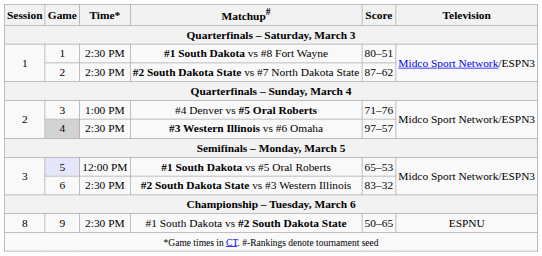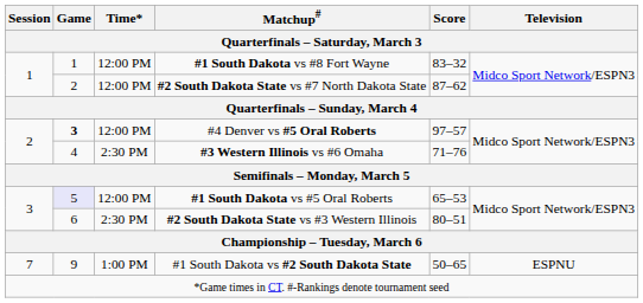 <table class="wikitable" style="font-size: 95%;text-align:center">
 <tr>
 <th>Session</th>
 <th>Game</th>
 <th>Time*</th>
 <th>Matchup<sup>#</sup></th>
 <th>Score</th>
 <th>Television</th>
 </tr>
 <tr>
 <th colspan=6>Quarterfinals – Saturday, March 3</th>
 </tr>
 <tr>
 <td rowspan=2>1</td>
 <td>1</td>
-<td>2:30 PM</td>
+<td>12:00 PM</td>
 <td><strong>#1 South Dakota</strong> vs #8 Fort Wayne</td>
-<td>80–51</td>
+<td>83–32</td>
 <td rowspan=2><a href='#'>Midco Sport Network</a>/ESPN3</td>
 </tr>
 <tr>
 <td>2</td>
-<td>2:30 PM</td>
+<td>12:00 PM</td>
 <td><strong>#2 South Dakota State</strong> vs #7 North Dakota State</td>
 <td>87–62</td>
 </tr>
 <tr>
 <th colspan=6>Quarterfinals – Sunday, March 4</th>
 </tr>
 <tr>
 <td rowspan=2>2</td>
-<td>3</td>
-<td>1:00 PM</td>
+<td><strong>3</strong></td>
+<td>12:00 PM</td>
 <td>#4 Denver vs <strong>#5 Oral Roberts</strong></td>
-<td>71–76</td>
+<td>97–57</td>
 <td rowspan=2>Midco Sport Network/ESPN3</td>
 </tr>
 <tr>
-<td style="background: lightgrey;">4</td>
+<td>4</td>
 <td>2:30 PM</td>
 <td><strong>#3 Western Illinois</strong> vs #6 Omaha</td>
-<td>97–57</td>
+<td>71–76</td>
 </tr>
 <tr>
 <th colspan=6>Semifinals – Monday, March 5</th>
 </tr>
 <tr>
 <td rowspan=2>3</td>
 <td style="background: lavender;">5</td>
 <td>12:00 PM</td>
 <td><strong>#1 South Dakota</strong> vs #5 Oral Roberts</td>
 <td>65–53</td>
 <td rowspan=2>Midco Sport Network/ESPN3</td>
 </tr>
 <tr>
 <td>6</td>
 <td>2:30 PM</td>
 <td><strong>#2 South Dakota State</strong> vs #3 Western Illinois</td>
-<td>83–32</td>
+<td>80–51</td>
 </tr>
 <tr>
 <th colspan=6>Championship – Tuesday, March 6</th>
 </tr>
 <tr>
-<td>8</td>
+<td>7</td>
 <td>9</td>
-<td>2:30 PM</td>
+<td>1:00 PM</td>
 <td>#1 South Dakota vs <strong>#2 South Dakota State</strong></td>
 <td>50–65</td>
 <td>ESPNU</td>
 </tr>
 <tr>
 <td colspan=6><small>*Game times in <a href='#'>CT</a>. #-Rankings denote tournament seed</small></td>
 </tr>
 </table>
